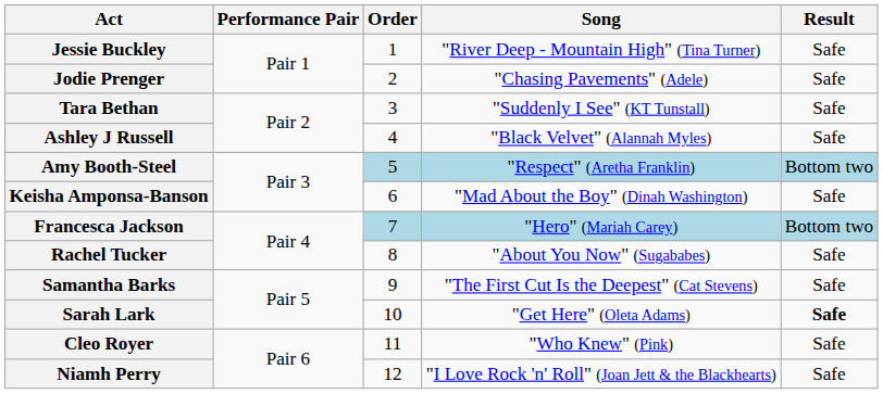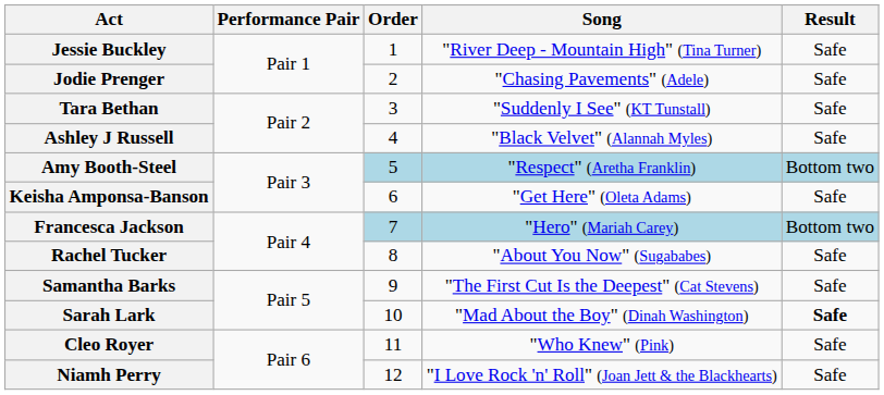 <table class="wikitable plainrowheaders" style="text-align:center;">
 <tr>
 <th scope="col">Act</th>
 <th scope="col">Performance Pair</th>
 <th scope="col">Order</th>
 <th scope="col">Song</th>
 <th scope="col">Result</th>
 </tr>
 <tr>
 <th scope="row">Jessie Buckley</th>
 <td rowspan="2">Pair 1</td>
 <td>1</td>
 <td>"<a href='#'>River Deep - Mountain High</a>" <small>(<a href='#'>Tina Turner</a>)</small></td>
 <td>Safe</td>
 </tr>
 <tr>
 <th scope="row">Jodie Prenger</th>
 <td>2</td>
 <td>"<a href='#'>Chasing Pavements</a>" <small>(<a href='#'>Adele</a>)</small></td>
 <td>Safe</td>
 </tr>
 <tr>
 <th scope="row">Tara Bethan</th>
 <td rowspan="2">Pair 2</td>
 <td>3</td>
 <td>"<a href='#'>Suddenly I See</a>" <small>(<a href='#'>KT Tunstall</a>)</small></td>
 <td>Safe</td>
 </tr>
 <tr>
 <th scope="row">Ashley J Russell</th>
 <td>4</td>
 <td>"<a href='#'>Black Velvet</a>" <small>(<a href='#'>Alannah Myles</a>)</small></td>
 <td>Safe</td>
 </tr>
 <tr>
 <th scope="row">Amy Booth-Steel</th>
 <td rowspan="2">Pair 3</td>
 <td style = "background:lightblue">5</td>
 <td style = "background:lightblue">"<a href='#'>Respect</a>" <small>(<a href='#'>Aretha Franklin</a>)</small></td>
 <td style = "background:lightblue">Bottom two</td>
 </tr>
 <tr>
 <th scope="row">Keisha Amponsa-Banson</th>
 <td>6</td>
-<td>"<a href='#'>Mad About the Boy</a>" <small>(<a href='#'>Dinah Washington</a>)</small></td>
+<td>"<a href='#'>Get Here</a>" <small>(<a href='#'>Oleta Adams</a>)</small></td>
 <td>Safe</td>
 </tr>
 <tr>
 <th scope="row">Francesca Jackson</th>
 <td rowspan="2">Pair 4</td>
 <td style = "background:lightblue">7</td>
 <td style = "background:lightblue">"<a href='#'>Hero</a>" <small>(<a href='#'>Mariah Carey</a>)</small></td>
 <td style = "background:lightblue">Bottom two</td>
 </tr>
 <tr>
 <th scope="row">Rachel Tucker</th>
 <td>8</td>
 <td>"<a href='#'>About You Now</a>" <small>(<a href='#'>Sugababes</a>)</small></td>
 <td>Safe</td>
 </tr>
 <tr>
 <th scope="row">Samantha Barks</th>
 <td rowspan="2">Pair 5</td>
 <td>9</td>
 <td>"<a href='#'>The First Cut Is the Deepest</a>" <small>(<a href='#'>Cat Stevens</a>)</small></td>
 <td>Safe</td>
 </tr>
 <tr>
 <th scope="row">Sarah Lark</th>
 <td>10</td>
-<td>"<a href='#'>Get Here</a>" <small>(<a href='#'>Oleta Adams</a>)</small></td>
+<td>"<a href='#'>Mad About the Boy</a>" <small>(<a href='#'>Dinah Washington</a>)</small></td>
 <td><strong>Safe</strong></td>
 </tr>
 <tr>
 <th scope="row">Cleo Royer</th>
 <td rowspan="2">Pair 6</td>
 <td>11</td>
 <td>"<a href='#'>Who Knew</a>" <small>(<a href='#'>Pink</a>)</small></td>
 <td>Safe</td>
 </tr>
 <tr>
 <th scope="row">Niamh Perry</th>
 <td>12</td>
 <td>"<a href='#'>I Love Rock 'n' Roll</a>" <small>(<a href='#'>Joan Jett & the Blackhearts</a>)</small></td>
 <td>Safe</td>
 </tr>
 </table>
